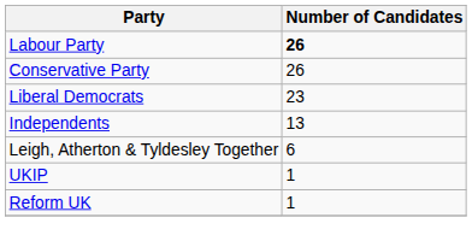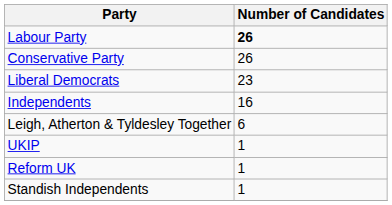 <table class="wikitable sortable mw-collapsible">
 <tr>
 <th>Party</th>
 <th>Number of Candidates</th>
 </tr>
 <tr>
 <td><a href='#'>Labour Party</a></td>
 <td><strong>26</strong></td>
 </tr>
 <tr>
 <td><a href='#'>Conservative Party</a></td>
 <td>26</td>
 </tr>
 <tr>
 <td><a href='#'>Liberal Democrats</a></td>
 <td>23</td>
 </tr>
 <tr>
 <td><a href='#'>Independents</a></td>
-<td>13</td>
+<td>16</td>
 </tr>
 <tr>
 <td>Leigh, Atherton & Tyldesley Together</td>
 <td>6</td>
 </tr>
 <tr>
 <td><a href='#'>UKIP</a></td>
 <td>1</td>
 </tr>
 <tr>
 <td><a href='#'>Reform UK</a></td>
 <td>1</td>
 </tr>
 <tr>
+<td>Standish Independents</td>
+<td>1</td>
+</tr>
+<tr>
 </tr>
 </table>
